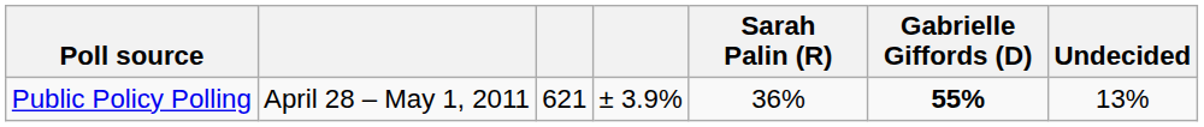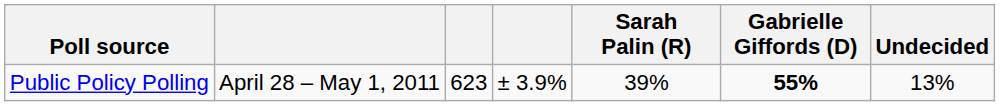 <table class="wikitable" style="text-align:center">
 <tr valign=bottom>
 <th>Poll source</th>
 <th></th>
 <th></th>
 <th></th>
 <th style="width:100px;">Sarah<br>Palin (R)</th>
 <th style="width:100px;">Gabrielle<br>Giffords (D)</th>
 <th>Undecided</th>
 </tr>
 <tr>
 <td align=left><a href='#'>Public Policy Polling</a></td>
 <td>April 28 – May 1, 2011</td>
-<td>621</td>
+<td>623</td>
 <td>± 3.9%</td>
-<td>36%</td>
+<td>39%</td>
 <td><strong>55%</strong></td>
 <td>13%</td>
 </tr>
 </table>
